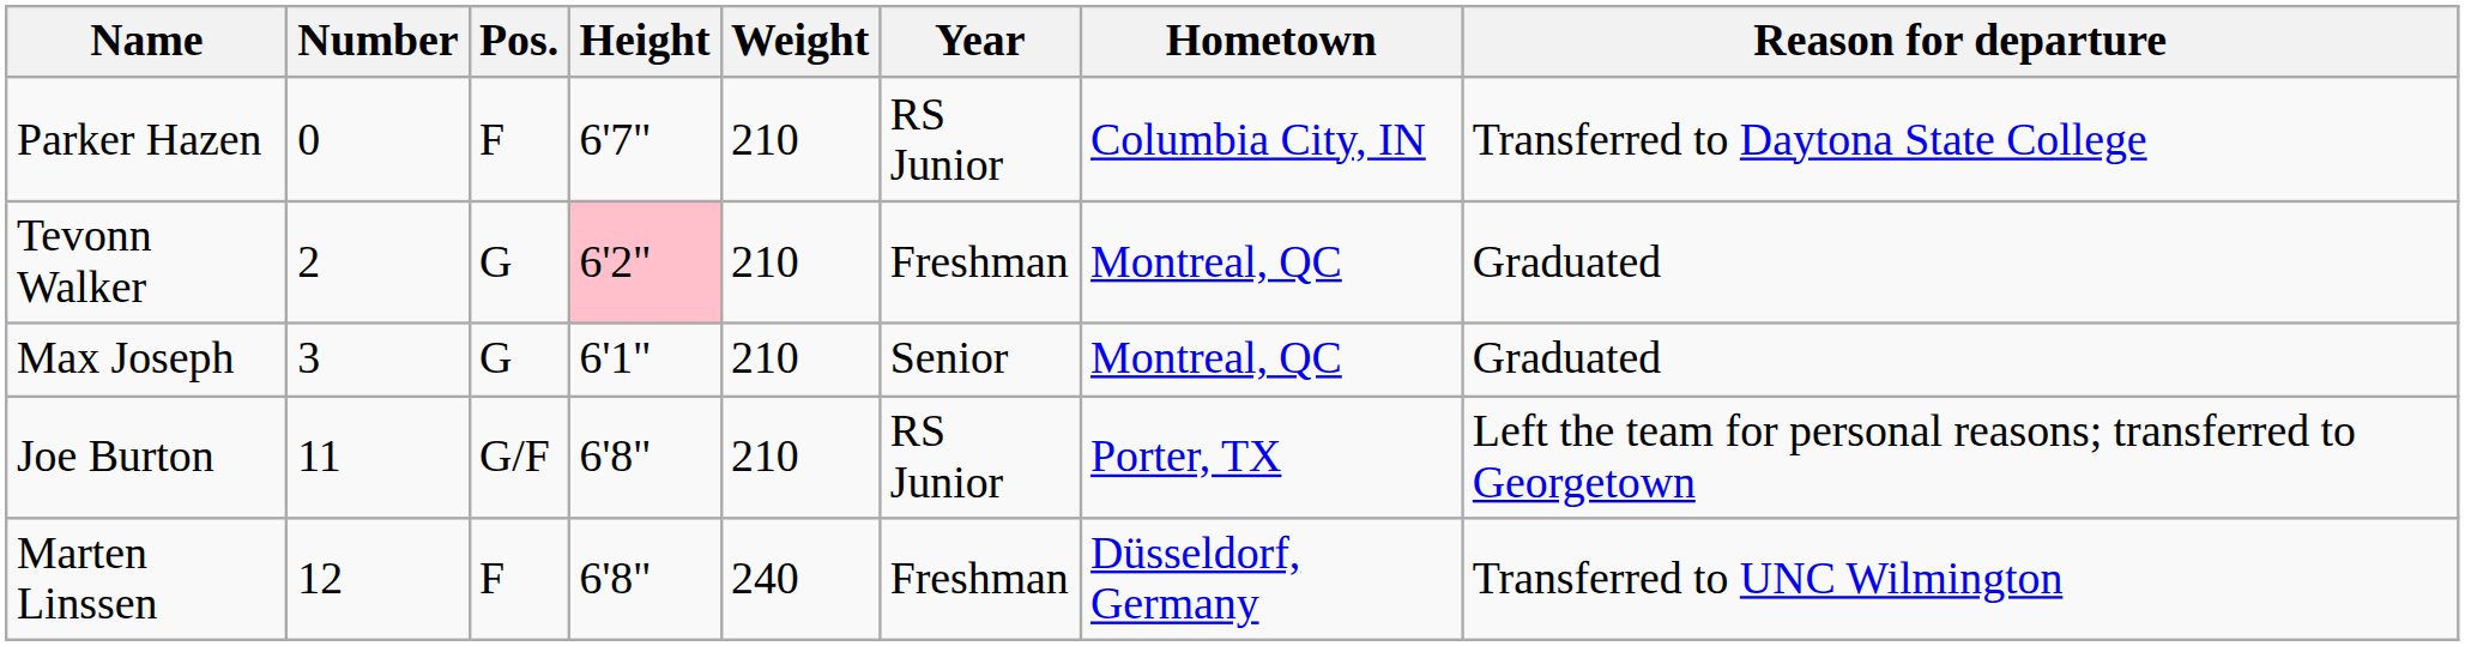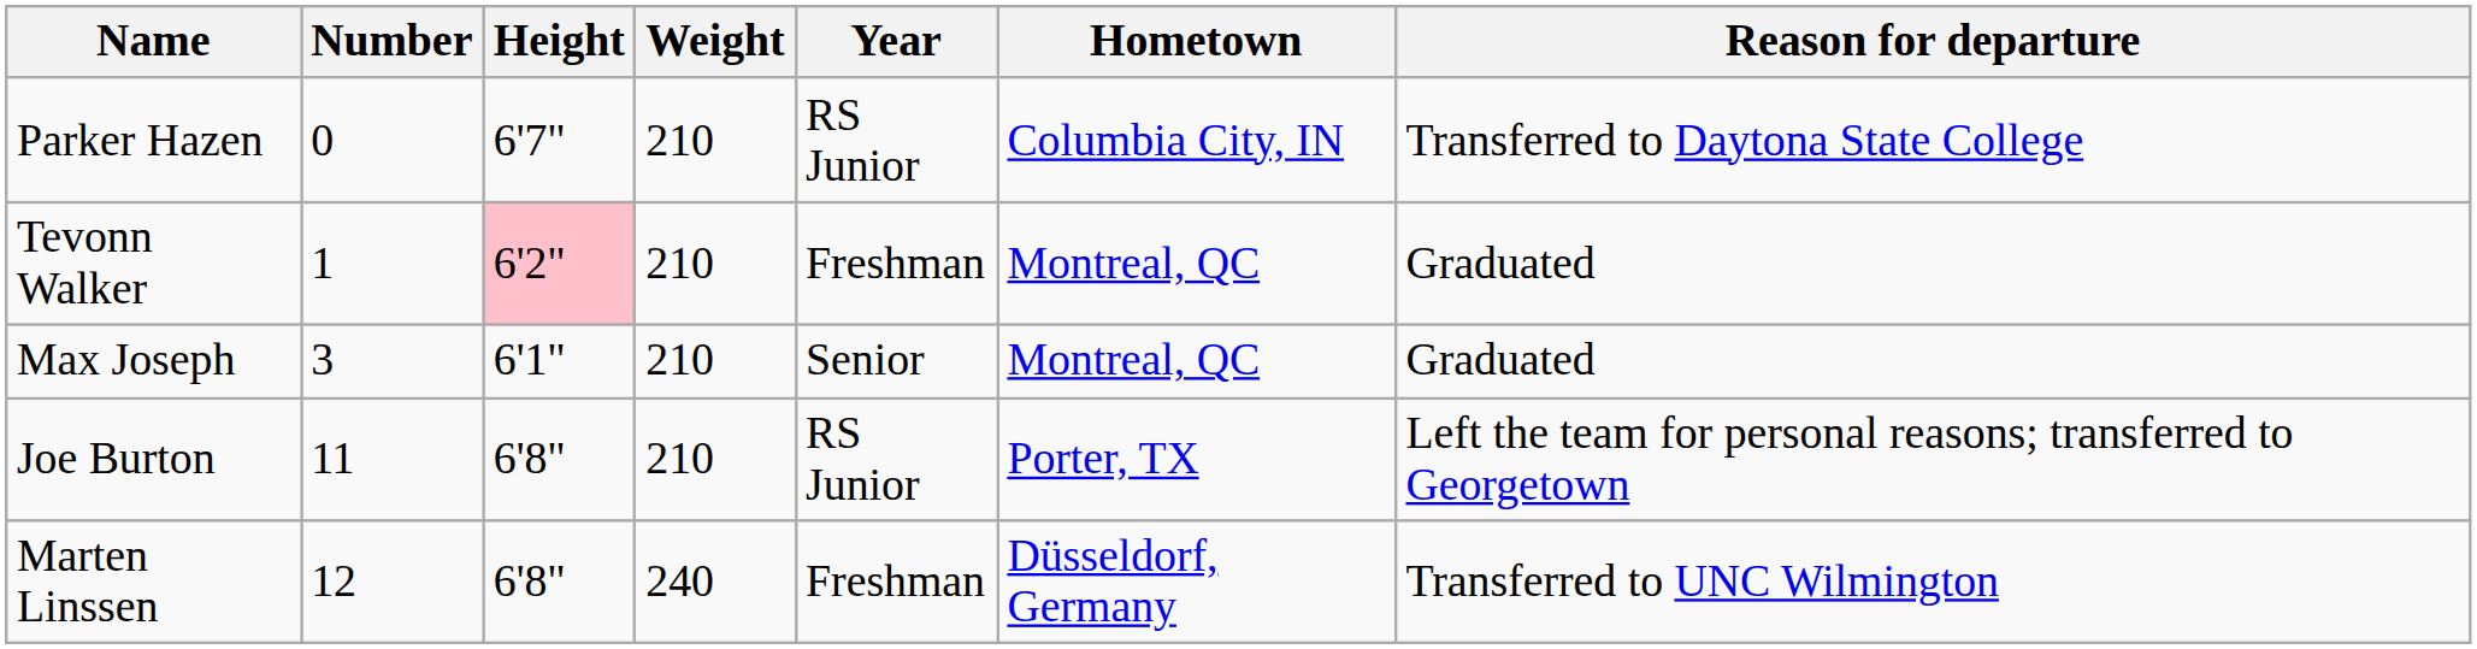 <table class="wikitable sortable" border="1">
 <tr>
 <th>Name</th>
 <th>Number</th>
-<th>Pos.</th>
 <th>Height</th>
 <th>Weight</th>
 <th>Year</th>
 <th>Hometown</th>
 <th class="unsortable">Reason for departure</th>
 </tr>
 <tr>
 <td>Parker Hazen</td>
 <td>0</td>
-<td>F</td>
 <td>6'7"</td>
 <td>210</td>
 <td>RS Junior</td>
 <td><a href='#'>Columbia City, IN</a></td>
 <td>Transferred to <a href='#'>Daytona State College</a></td>
 </tr>
 <tr>
 <td>Tevonn Walker</td>
-<td>2</td>
-<td>G</td>
+<td>1</td>
 <td style="background: pink;">6'2"</td>
 <td>210</td>
 <td>Freshman</td>
 <td><a href='#'>Montreal, QC</a></td>
 <td>Graduated</td>
 </tr>
 <tr>
 <td>Max Joseph</td>
 <td>3</td>
-<td>G</td>
 <td>6'1"</td>
 <td>210</td>
 <td>Senior</td>
 <td><a href='#'>Montreal, QC</a></td>
 <td>Graduated</td>
 </tr>
 <tr>
 <td>Joe Burton</td>
 <td>11</td>
-<td>G/F</td>
 <td>6'8"</td>
 <td>210</td>
 <td>RS Junior</td>
 <td><a href='#'>Porter, TX</a></td>
 <td>Left the team for personal reasons; transferred to <a href='#'>Georgetown</a></td>
 </tr>
 <tr>
 <td>Marten Linssen</td>
 <td>12</td>
-<td>F</td>
 <td>6'8"</td>
 <td>240</td>
 <td>Freshman</td>
 <td><a href='#'>Düsseldorf, Germany</a></td>
 <td>Transferred to <a href='#'>UNC Wilmington</a></td>
 </tr>
 </table>
